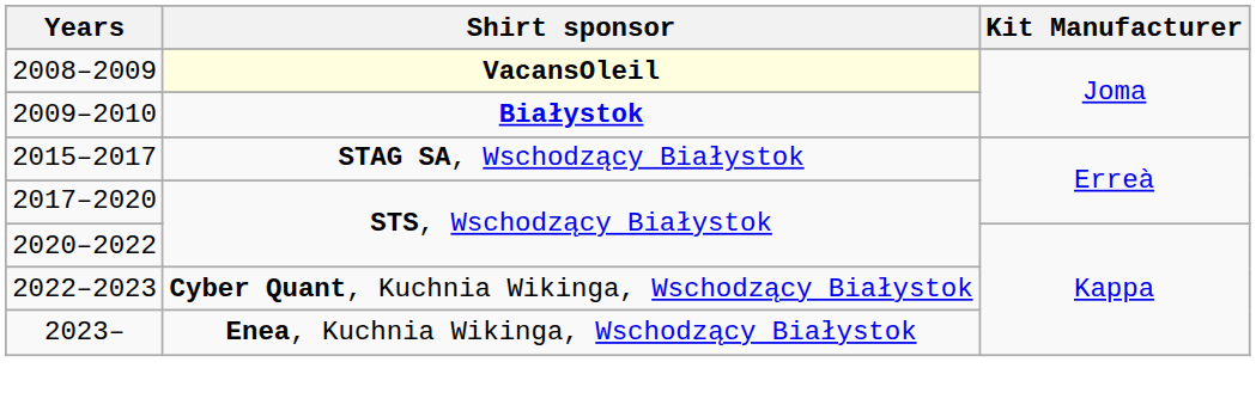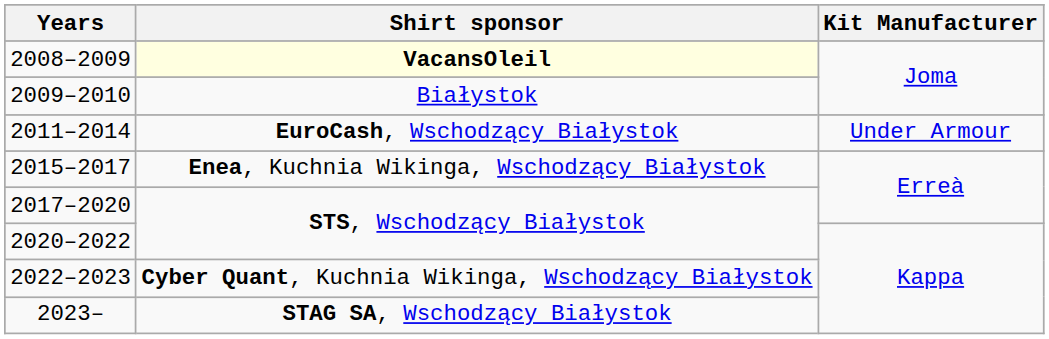 <table class="wikitable" style="text-align:center">
 <tr>
 <th>Years</th>
 <th>Shirt sponsor</th>
 <th>Kit Manufacturer</th>
 </tr>
 <tr>
 <td>2008–2009</td>
 <td style="background: lightyellow;"><strong>VacansOleil</strong></td>
 <td rowspan=2><a href='#'>Joma</a></td>
 </tr>
 <tr>
 <td>2009–2010</td>
-<td><strong><a href='#'>Białystok</a></strong></td>
+<td><a href='#'>Białystok</a></td>
+</tr>
+<tr>
+<td>2011–2014</td>
+<td><strong>EuroCash</strong>, <a href='#'>Wschodzący Białystok</a></td>
+<td><a href='#'>Under Armour</a></td>
 </tr>
 <tr>
 <td>2015–2017</td>
-<td><strong>STAG SA</strong>, <a href='#'>Wschodzący Białystok</a></td>
+<td><strong>Enea</strong>, Kuchnia Wikinga, <a href='#'>Wschodzący Białystok</a></td>
 <td rowspan=2><a href='#'>Erreà</a></td>
 </tr>
 <tr>
 <td>2017–2020</td>
 <td rowspan=2><strong>STS</strong>, <a href='#'>Wschodzący Białystok</a></td>
 </tr>
 <tr>
 <td>2020–2022</td>
 <td rowspan=3><a href='#'>Kappa</a></td>
 </tr>
 <tr>
 <td>2022–2023</td>
 <td><strong>Cyber Quant</strong>, Kuchnia Wikinga, <a href='#'>Wschodzący Białystok</a></td>
 </tr>
 <tr>
 <td>2023–</td>
-<td><strong>Enea</strong>, Kuchnia Wikinga, <a href='#'>Wschodzący Białystok</a></td>
+<td><strong>STAG SA</strong>, <a href='#'>Wschodzący Białystok</a></td>
 </tr>
 </table>
